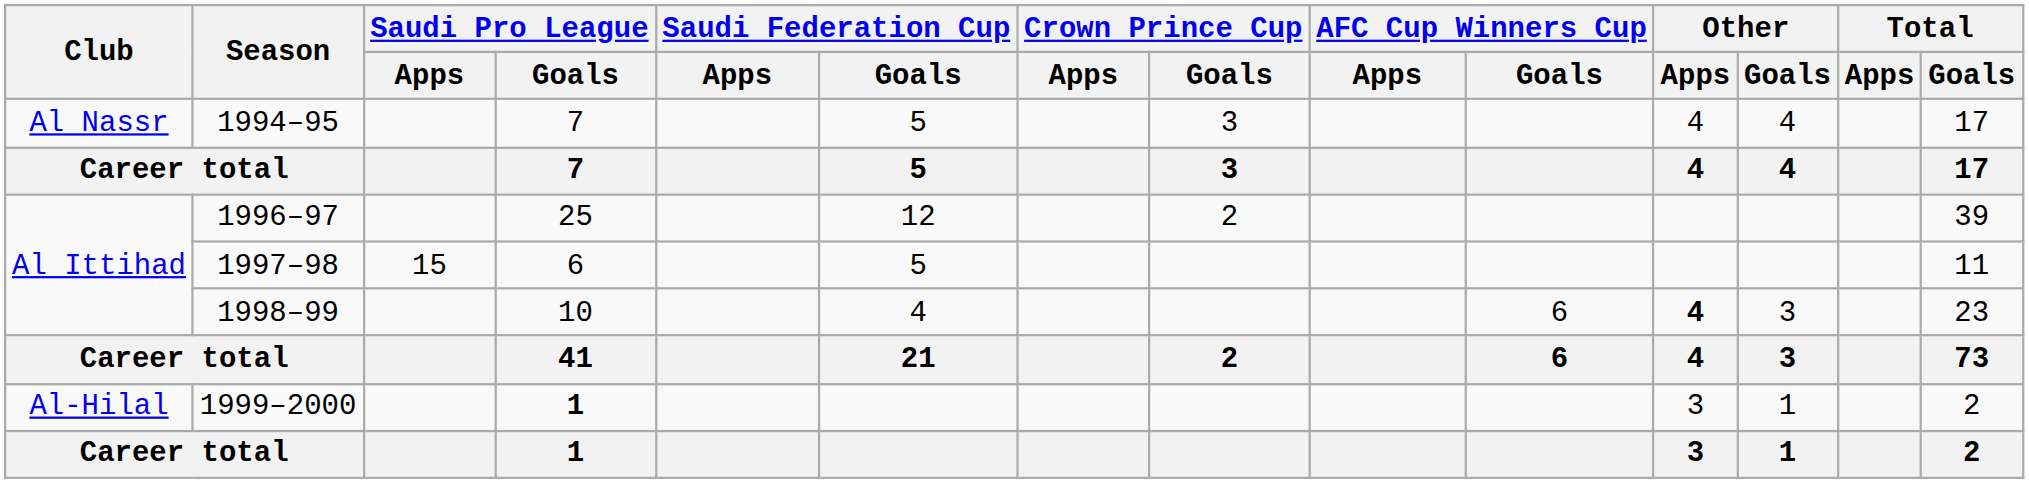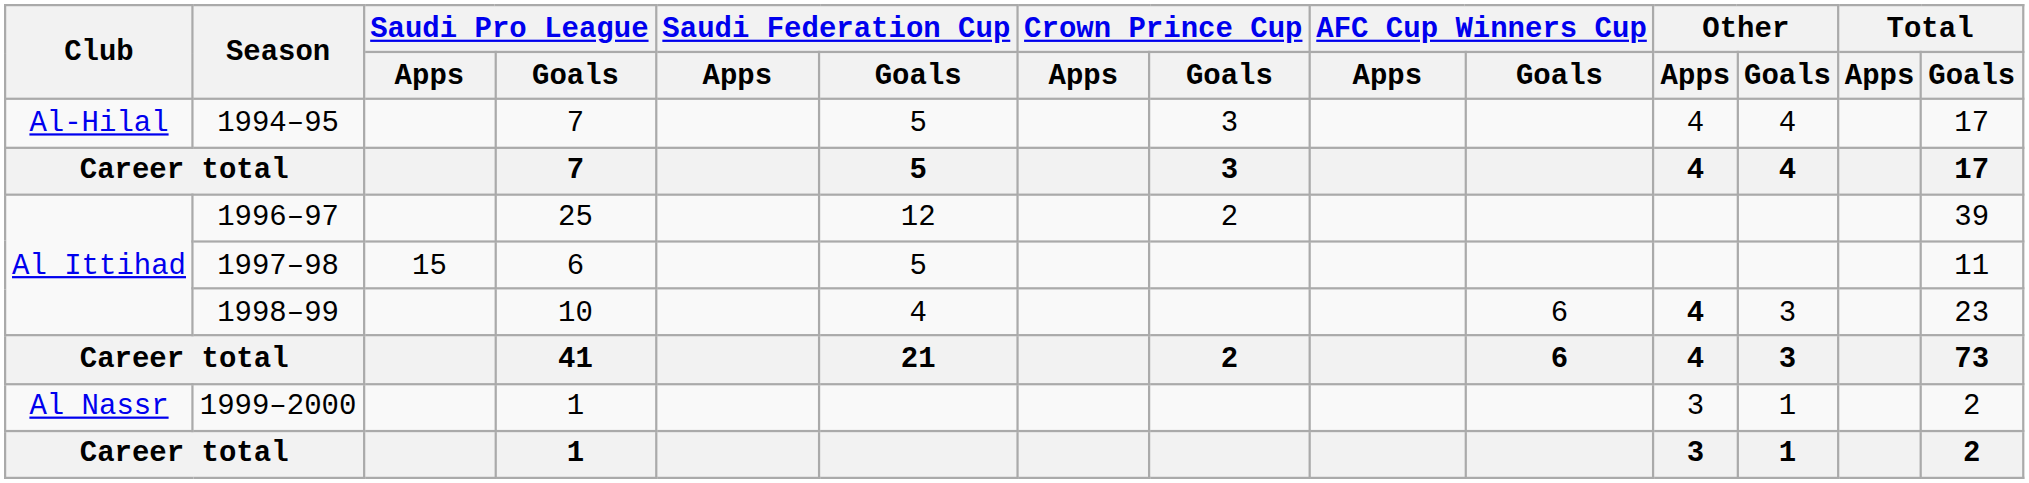 <table class="wikitable" style="text-align: center">
 <tr>
 <th rowspan="2">Club</th>
 <th rowspan="2">Season</th>
 <th colspan="2"><a href='#'>Saudi Pro League</a></th>
 <th colspan="2"><a href='#'>Saudi Federation Cup</a></th>
 <th colspan="2"><a href='#'>Crown Prince Cup</a></th>
 <th colspan="2"><a href='#'>AFC Cup Winners Cup</a></th>
 <th colspan="2">Other</th>
 <th colspan="3">Total</th>
 </tr>
 <tr>
 <th>Apps</th>
 <th>Goals</th>
 <th>Apps</th>
 <th>Goals</th>
 <th>Apps</th>
 <th>Goals</th>
 <th>Apps</th>
 <th>Goals</th>
 <th>Apps</th>
 <th>Goals</th>
 <th>Apps</th>
 <th>Goals</th>
 </tr>
 <tr>
-<td rowspan="1"><a href='#'>Al Nassr</a></td>
+<td rowspan="1"><a href='#'>Al-Hilal</a></td>
 <td 1994–95 Al-Hilal FC season>1994–95</td>
 <td></td>
 <td>7</td>
 <td></td>
 <td>5</td>
 <td></td>
 <td>3</td>
 <td></td>
 <td></td>
 <td>4</td>
 <td>4</td>
 <td></td>
 <td>17</td>
 </tr>
 <tr>
 <th colspan="2">Career total</th>
 <th></th>
 <th>7</th>
 <th></th>
 <th>5</th>
 <th></th>
 <th>3</th>
 <th></th>
 <th></th>
 <th>4</th>
 <th>4</th>
 <th></th>
 <th>17</th>
 </tr>
 <tr>
 <td rowspan="3"><a href='#'>Al Ittihad</a></td>
 <td 1996–97 Al-ittihad FC season>1996–97</td>
 <td></td>
 <td>25</td>
 <td></td>
 <td>12</td>
 <td></td>
 <td>2</td>
 <td></td>
 <td></td>
 <td></td>
 <td></td>
 <td></td>
 <td>39</td>
 </tr>
 <tr>
 <td 1997–98 Al-ittihad FC season>1997–98</td>
 <td>15</td>
 <td>6</td>
 <td></td>
 <td>5</td>
 <td></td>
 <td></td>
 <td></td>
 <td></td>
 <td></td>
 <td></td>
 <td></td>
 <td>11</td>
 </tr>
 <tr>
 <td 1998–99 Al-ittihad FC season>1998–99</td>
 <td></td>
 <td>10</td>
 <td></td>
 <td>4</td>
 <td></td>
 <td></td>
 <td></td>
 <td>6</td>
 <td><strong>4</strong></td>
 <td>3 </td>
 <td></td>
 <td>23</td>
 </tr>
 <tr>
 <th colspan="2">Career total</th>
 <th></th>
 <th>41</th>
 <th></th>
 <th>21</th>
 <th></th>
 <th>2</th>
 <th></th>
 <th>6</th>
 <th>4</th>
 <th>3</th>
 <th></th>
 <th>73</th>
 </tr>
 <tr>
-<td rowspan="1"><a href='#'>Al-Hilal</a></td>
+<td rowspan="1"><a href='#'>Al Nassr</a></td>
 <td 1999–2000 Al-Nassr FC season>1999–2000</td>
 <td></td>
-<td><strong>1</strong></td>
+<td>1</td>
 <td></td>
 <td></td>
 <td></td>
 <td></td>
 <td></td>
 <td></td>
 <td>3</td>
 <td>1</td>
 <td></td>
 <td>2</td>
 </tr>
 <tr>
 <th colspan="2">Career total</th>
 <th></th>
 <th>1</th>
 <th></th>
 <th></th>
 <th></th>
 <th></th>
 <th></th>
 <th></th>
 <th>3</th>
 <th>1</th>
 <th></th>
 <th>2</th>
 </tr>
 </table>
